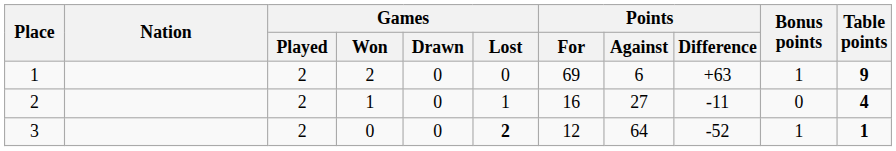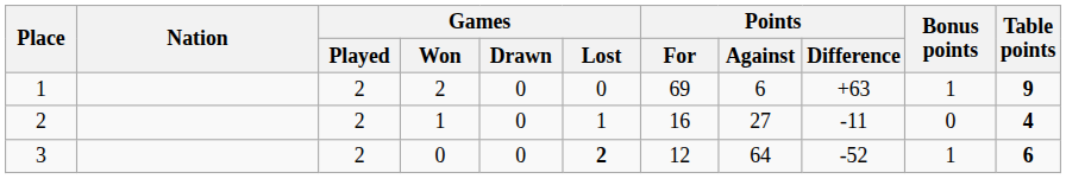 <table class="wikitable" width="800">
 <tr>
 <th rowspan=2 width="7%">Place</th>
 <th rowspan=2 width="26%">Nation</th>
 <th colspan=4 width="28%">Games</th>
 <th colspan=3 width="21%">Points</th>
 <th rowspan=2 width="9%">Bonus<br>points</th>
 <th rowspan=2 width="9%">Table<br>points</th>
 </tr>
 <tr>
 <th width="8%">Played</th>
 <th width="8%">Won</th>
 <th width="8%">Drawn</th>
 <th width="8%">Lost</th>
 <th width="8%">For</th>
 <th width="8%">Against</th>
 <th width="8%">Difference</th>
 </tr>
 <tr align=center>
 <td>1</td>
 <td align=left></td>
 <td>2</td>
 <td>2</td>
 <td>0</td>
 <td>0</td>
 <td>69</td>
 <td>6</td>
 <td>+63</td>
 <td>1</td>
 <td><strong>9</strong></td>
 </tr>
 <tr align=center>
 <td>2</td>
 <td align=left></td>
 <td>2</td>
 <td>1</td>
 <td>0</td>
 <td>1</td>
 <td>16</td>
 <td>27</td>
 <td>-11</td>
 <td>0</td>
 <td><strong>4</strong></td>
 </tr>
 <tr align=center>
 <td>3</td>
 <td align=left></td>
 <td>2</td>
 <td>0</td>
 <td>0</td>
 <td><strong>2</strong></td>
 <td>12</td>
 <td>64</td>
 <td>-52</td>
 <td>1</td>
-<td><strong>1</strong></td>
+<td><strong>6</strong></td>
 </tr>
 </table>
